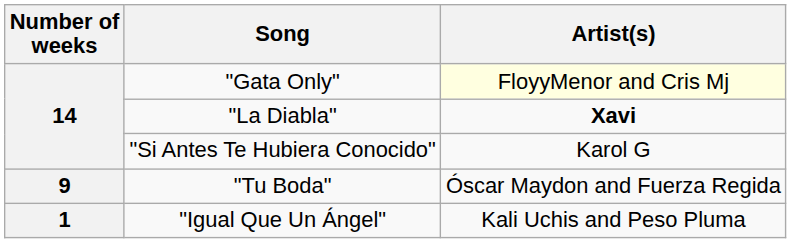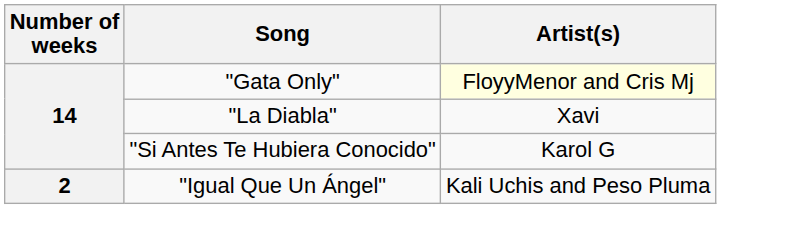 <table class="wikitable plainrowheaders" style="text-align:center">
 <tr>
 <th>Number of<br>weeks</th>
 <th>Song</th>
 <th>Artist(s)</th>
 </tr>
 <tr>
 <th scope="row" style="text-align:center" rowspan=3>14</th>
 <td>"Gata Only"</td>
 <td style="background: lightyellow;">FloyyMenor and Cris Mj</td>
 </tr>
 <tr>
 <td>"La Diabla"</td>
-<td><strong>Xavi</strong></td>
+<td>Xavi</td>
 </tr>
 <tr>
 <td>"Si Antes Te Hubiera Conocido"</td>
 <td>Karol G</td>
 </tr>
 <tr>
-<th scope="row" style="text-align:center">9</th>
-<td>"Tu Boda"</td>
-<td>Óscar Maydon and Fuerza Regida</td>
-</tr>
-<tr>
-<th scope="row" style="text-align:center">1</th>
+<th scope="row" style="text-align:center">2</th>
 <td>"Igual Que Un Ángel"</td>
 <td>Kali Uchis and Peso Pluma</td>
 </tr>
 </table>
